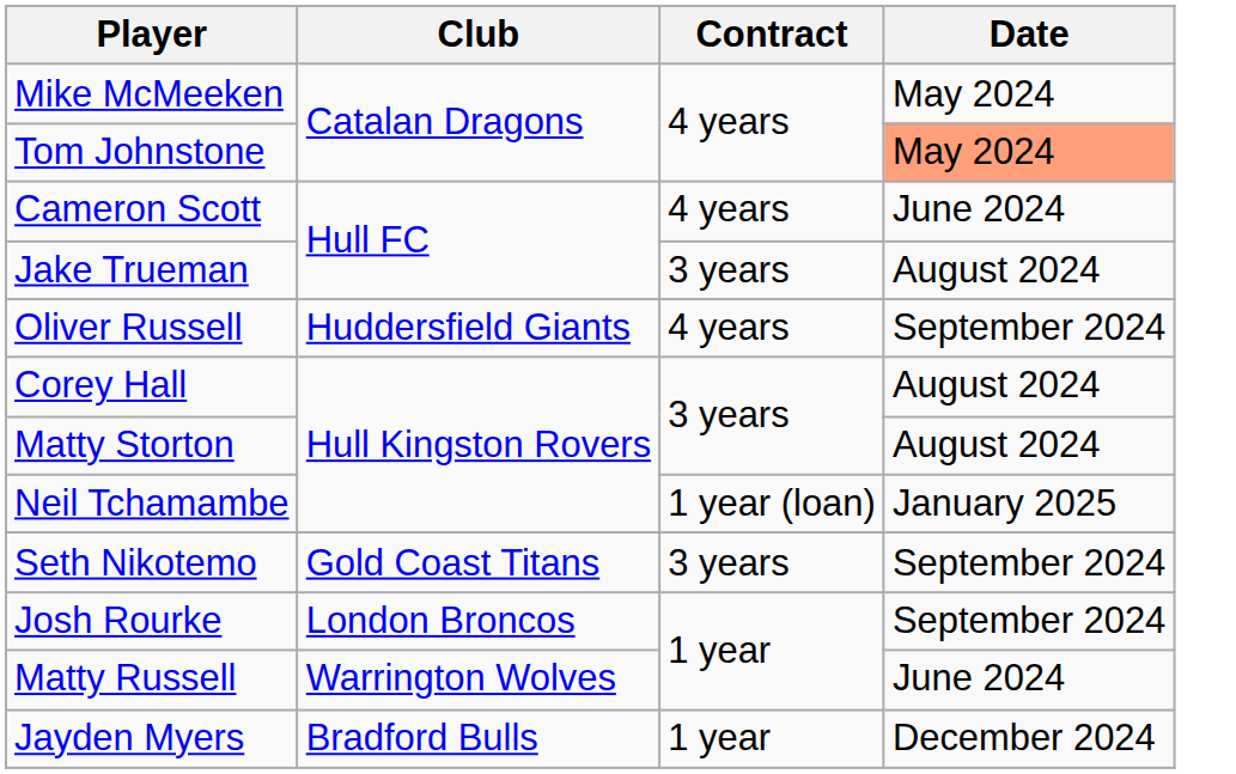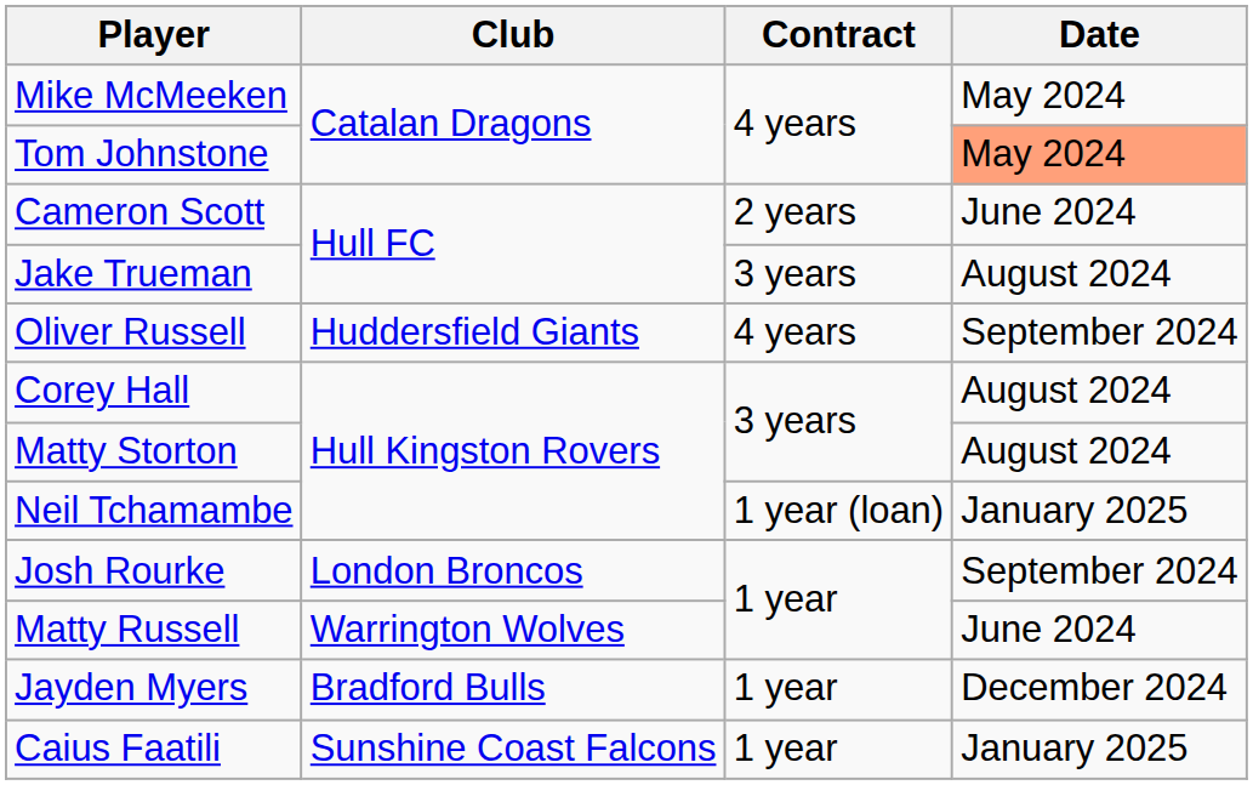 <table class="wikitable">
 <tr>
 <th>Player</th>
 <th>Club</th>
 <th>Contract</th>
 <th>Date</th>
 </tr>
 <tr>
 <td> <a href='#'>Mike McMeeken</a></td>
 <td Rowspan=2> <a href='#'>Catalan Dragons</a></td>
 <td Rowspan=2>4 years</td>
 <td>May 2024</td>
 </tr>
 <tr>
 <td> <a href='#'>Tom Johnstone</a></td>
 <td style="background: lightsalmon;">May 2024</td>
 </tr>
 <tr>
 <td> <a href='#'>Cameron Scott</a></td>
 <td Rowspan=2> <a href='#'>Hull FC</a></td>
-<td>4 years</td>
+<td>2 years</td>
 <td>June 2024</td>
 </tr>
 <tr>
 <td> <a href='#'>Jake Trueman</a></td>
 <td>3 years</td>
 <td>August 2024</td>
 </tr>
 <tr>
 <td> <a href='#'>Oliver Russell</a></td>
 <td> <a href='#'>Huddersfield Giants</a></td>
 <td>4 years</td>
 <td>September 2024</td>
 </tr>
 <tr>
 <td> <a href='#'>Corey Hall</a></td>
 <td Rowspan=3> <a href='#'>Hull Kingston Rovers</a></td>
 <td Rowspan=2>3 years</td>
 <td>August 2024</td>
 </tr>
 <tr>
 <td> <a href='#'>Matty Storton</a></td>
 <td>August 2024</td>
 </tr>
 <tr>
 <td> <a href='#'>Neil Tchamambe</a></td>
 <td>1 year (loan)</td>
 <td>January 2025</td>
 </tr>
 <tr>
-<td> <a href='#'>Seth Nikotemo</a></td>
-<td> <a href='#'>Gold Coast Titans</a></td>
-<td>3 years</td>
-<td>September 2024</td>
-</tr>
-<tr>
 <td> <a href='#'>Josh Rourke</a></td>
 <td> <a href='#'>London Broncos</a></td>
 <td Rowspan=2>1 year</td>
 <td>September 2024</td>
 </tr>
 <tr>
 <td> <a href='#'>Matty Russell</a></td>
 <td> <a href='#'>Warrington Wolves</a></td>
 <td>June 2024</td>
 </tr>
 <tr>
 <td> <a href='#'>Jayden Myers</a></td>
 <td> <a href='#'>Bradford Bulls</a></td>
 <td>1 year</td>
 <td>December 2024</td>
 </tr>
+<tr>
+<td> <a href='#'>Caius Faatili</a></td>
+<td> <a href='#'>Sunshine Coast Falcons</a></td>
+<td>1 year</td>
+<td>January 2025</td>
+</tr>
 </table>
